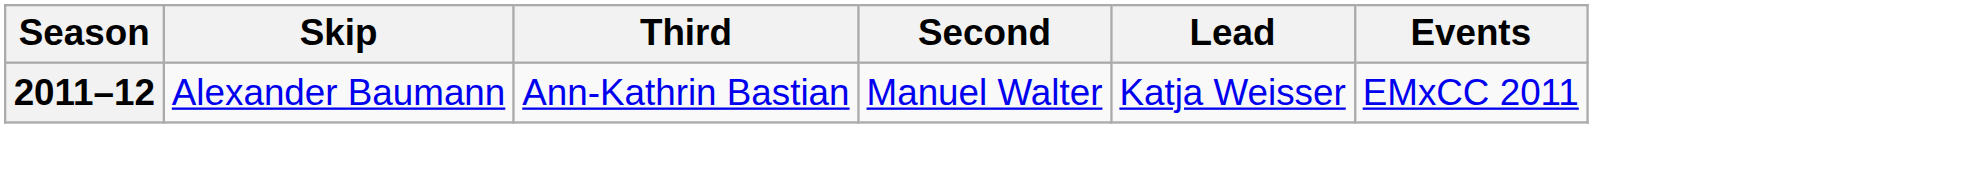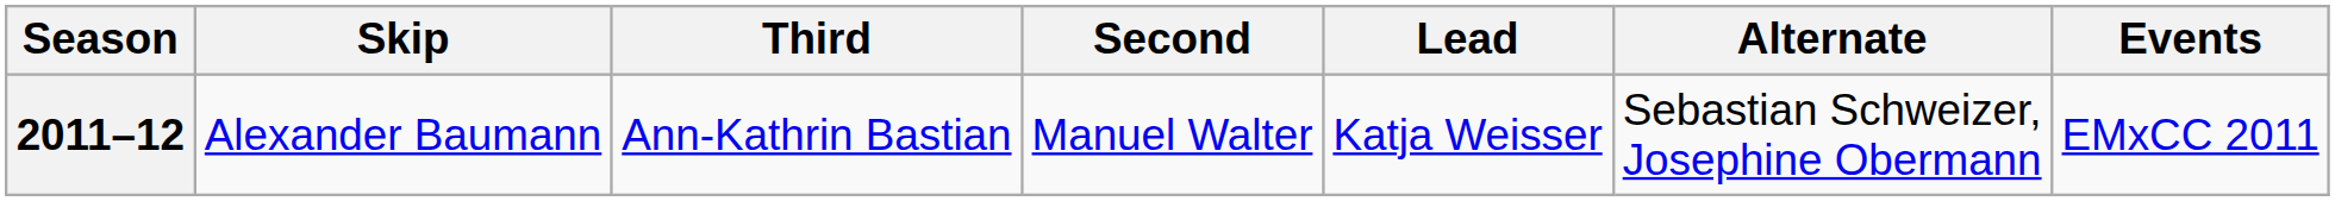 <table class="wikitable">
 <tr>
 <th scope="col">Season</th>
 <th scope="col">Skip</th>
 <th scope="col">Third</th>
 <th scope="col">Second</th>
 <th scope="col">Lead</th>
+<th scope="col">Alternate</th>
 <th scope="col">Events</th>
 </tr>
 <tr>
 <th scope="row">2011–12</th>
 <td><a href='#'>Alexander Baumann</a></td>
 <td><a href='#'>Ann-Kathrin Bastian</a></td>
 <td><a href='#'>Manuel Walter</a></td>
 <td><a href='#'>Katja Weisser</a></td>
+<td>Sebastian Schweizer,<br><a href='#'>Josephine Obermann</a></td>
 <td><a href='#'>EMxCC 2011</a> </td>
 </tr>
 </table>
